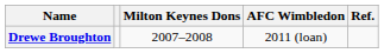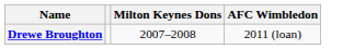 <table class="wikitable plainrowheaders">
 <tr>
 <th scope="col">Name</th>
 <th scope="col"></th>
 <th scope="col">Milton Keynes Dons</th>
 <th scope="col">AFC Wimbledon</th>
-<th scope="col">Ref.</th>
 </tr>
 <tr>
 <th scope="row"> <a href='#'>Drewe Broughton</a></th>
 <td></td>
 <td style="text-align:center;">2007–2008</td>
 <td style="text-align:center;">2011 (loan)</td>
-<td style="text-align:center;"></td>
 </tr>
 </table>
